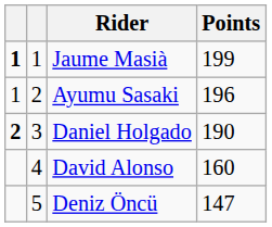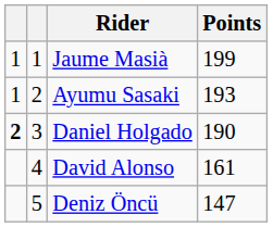 <table class="wikitable" style="font-size: 95%;">
 <tr>
 <th></th>
 <th></th>
 <th>Rider</th>
 <th>Points</th>
 </tr>
 <tr>
-<td><strong> 1</strong></td>
+<td> 1</td>
 <td align=center>1</td>
 <td> <a href='#'>Jaume Masià</a></td>
 <td align=left>199</td>
 </tr>
 <tr>
 <td> 1</td>
 <td align=center>2</td>
 <td> <a href='#'>Ayumu Sasaki</a></td>
-<td align=left>196</td>
+<td align=left>193</td>
 </tr>
 <tr>
 <td><strong> 2</strong></td>
 <td align=center>3</td>
 <td> <a href='#'>Daniel Holgado</a></td>
 <td align=left>190</td>
 </tr>
 <tr>
 <td></td>
 <td align=center>4</td>
 <td> <a href='#'>David Alonso</a></td>
-<td align=left>160</td>
+<td align=left>161</td>
 </tr>
 <tr>
 <td></td>
 <td align=center>5</td>
 <td> <a href='#'>Deniz Öncü</a></td>
 <td align=left>147</td>
 </tr>
 </table>
